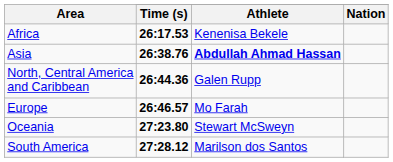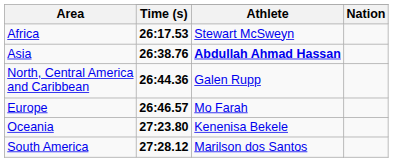 <table class="wikitable sortable">
 <tr>
 <th rowspan=2>Area</th>
 </tr>
 <tr>
 <th>Time (s)</th>
 <th>Athlete</th>
 <th>Nation</th>
 </tr>
 <tr>
 <td><a href='#'>Africa</a> </td>
 <td><strong>26:17.53</strong> </td>
-<td><a href='#'>Kenenisa Bekele</a></td>
+<td><a href='#'>Stewart McSweyn</a></td>
 <td></td>
 </tr>
 <tr>
 <td><a href='#'>Asia</a> </td>
 <td><strong>26:38.76</strong></td>
 <td><strong><a href='#'>Abdullah Ahmad Hassan</a></strong></td>
 <td></td>
 </tr>
 <tr>
 <td><a href='#'>North, Central America<br> and Caribbean</a> </td>
 <td><strong>26:44.36</strong></td>
 <td><a href='#'>Galen Rupp</a></td>
 <td></td>
 </tr>
 <tr>
 <td><a href='#'>Europe</a> </td>
 <td><strong>26:46.57</strong></td>
 <td><a href='#'>Mo Farah</a></td>
 <td></td>
 </tr>
 <tr>
 <td><a href='#'>Oceania</a> </td>
 <td><strong>27:23.80</strong></td>
-<td><a href='#'>Stewart McSweyn</a></td>
+<td><a href='#'>Kenenisa Bekele</a></td>
 <td></td>
 </tr>
 <tr>
 <td><a href='#'>South America</a> </td>
 <td><strong>27:28.12</strong></td>
 <td><a href='#'>Marilson dos Santos</a></td>
 <td></td>
 </tr>
 </table>
